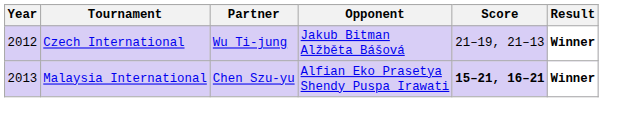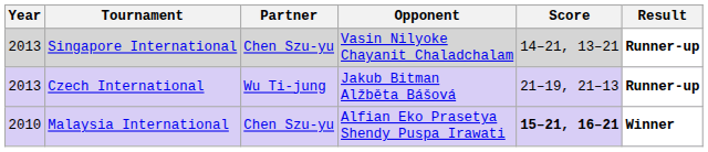 <table class="sortable wikitable" style="font-size: 90%;">
 <tr>
 <th>Year</th>
 <th>Tournament</th>
 <th>Partner</th>
 <th>Opponent</th>
 <th>Score</th>
 <th>Result</th>
 </tr>
+<tr style="background:#D5D5D5">
+<td align="center">2013</td>
+<td align="left"><a href='#'>Singapore International</a></td>
+<td align="left"> <a href='#'>Chen Szu-yu</a></td>
+<td align="left"> <a href='#'>Vasin Nilyoke</a><br> <a href='#'>Chayanit Chaladchalam</a></td>
+<td align="left">14–21, 13–21</td>
+<td style="text-align:left; background:white"> <strong>Runner-up</strong></td>
+</tr>
 <tr style="background:#D8CEF6">
-<td align="center">2012</td>
+<td align="center">2013</td>
 <td align="left"><a href='#'>Czech International</a></td>
 <td align="left"> <a href='#'>Wu Ti-jung</a></td>
 <td align="left"> <a href='#'>Jakub Bitman</a><br> <a href='#'>Alžběta Bášová</a></td>
 <td align="left">21–19, 21–13</td>
-<td style="text-align:left; background:white"> <strong>Winner</strong></td>
+<td style="text-align:left; background:white"> <strong>Runner-up</strong></td>
 </tr>
 <tr style="background:#D8CEF6">
-<td align="center">2013</td>
+<td align="center">2010</td>
 <td align="left"><a href='#'>Malaysia International</a></td>
 <td align="left"> <a href='#'>Chen Szu-yu</a></td>
 <td align="left"> <a href='#'>Alfian Eko Prasetya</a><br> <a href='#'>Shendy Puspa Irawati</a></td>
 <td align="left"><strong>15–21, 16–21</strong></td>
 <td style="text-align:left; background:white"> <strong>Winner</strong></td>
 </tr>
 </table>
